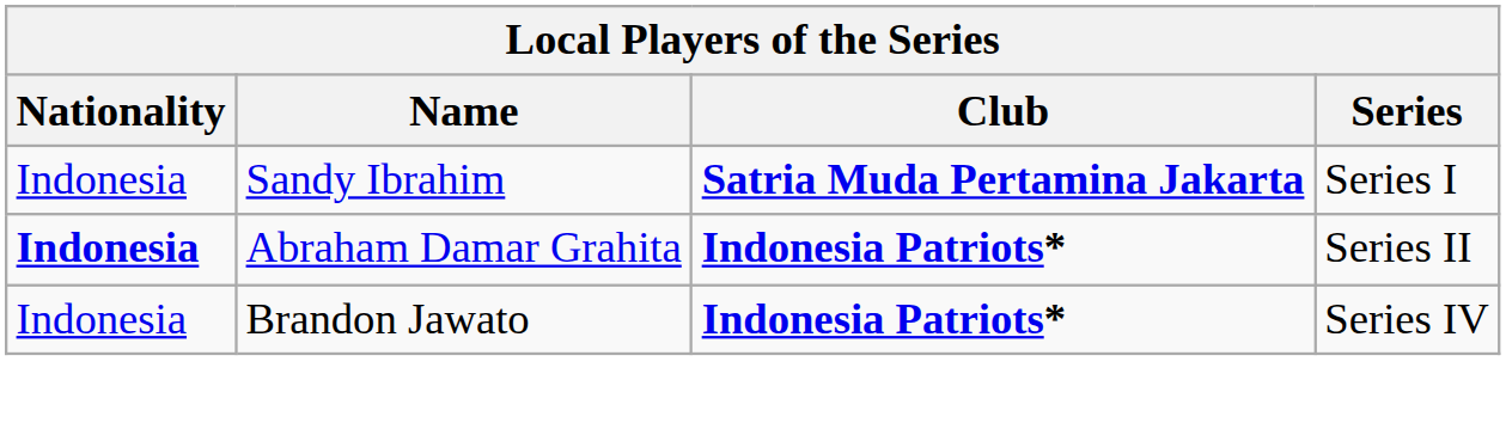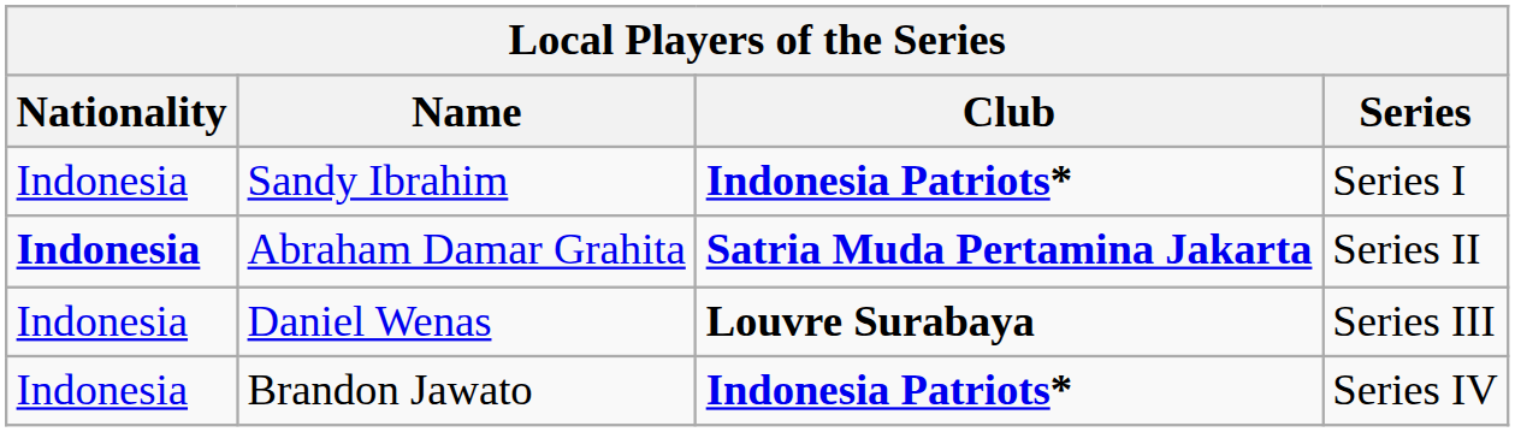 <table class="wikitable">
 <tr>
 <th colspan="4">Local Players of the Series</th>
 </tr>
 <tr>
 <th>Nationality</th>
 <th>Name</th>
 <th>Club</th>
 <th>Series</th>
 </tr>
 <tr>
 <td> <a href='#'>Indonesia</a></td>
 <td><a href='#'>Sandy Ibrahim</a></td>
-<td><strong><a href='#'>Satria Muda Pertamina Jakarta</a></strong></td>
+<td><strong><a href='#'>Indonesia Patriots</a>*</strong></td>
 <td>Series I</td>
 </tr>
 <tr>
 <td><strong> <a href='#'>Indonesia</a></strong></td>
 <td><a href='#'>Abraham Damar Grahita</a></td>
-<td><strong><a href='#'>Indonesia Patriots</a>*</strong></td>
+<td><strong><a href='#'>Satria Muda Pertamina Jakarta</a></strong></td>
 <td>Series II</td>
+</tr>
+<tr>
+<td> <a href='#'>Indonesia</a></td>
+<td><a href='#'>Daniel Wenas</a></td>
+<td><strong>Louvre Surabaya</strong></td>
+<td>Series III</td>
 </tr>
 <tr>
 <td> <a href='#'>Indonesia</a></td>
 <td>Brandon Jawato</td>
 <td><strong><a href='#'>Indonesia Patriots</a>*</strong></td>
 <td>Series IV</td>
 </tr>
 </table>
